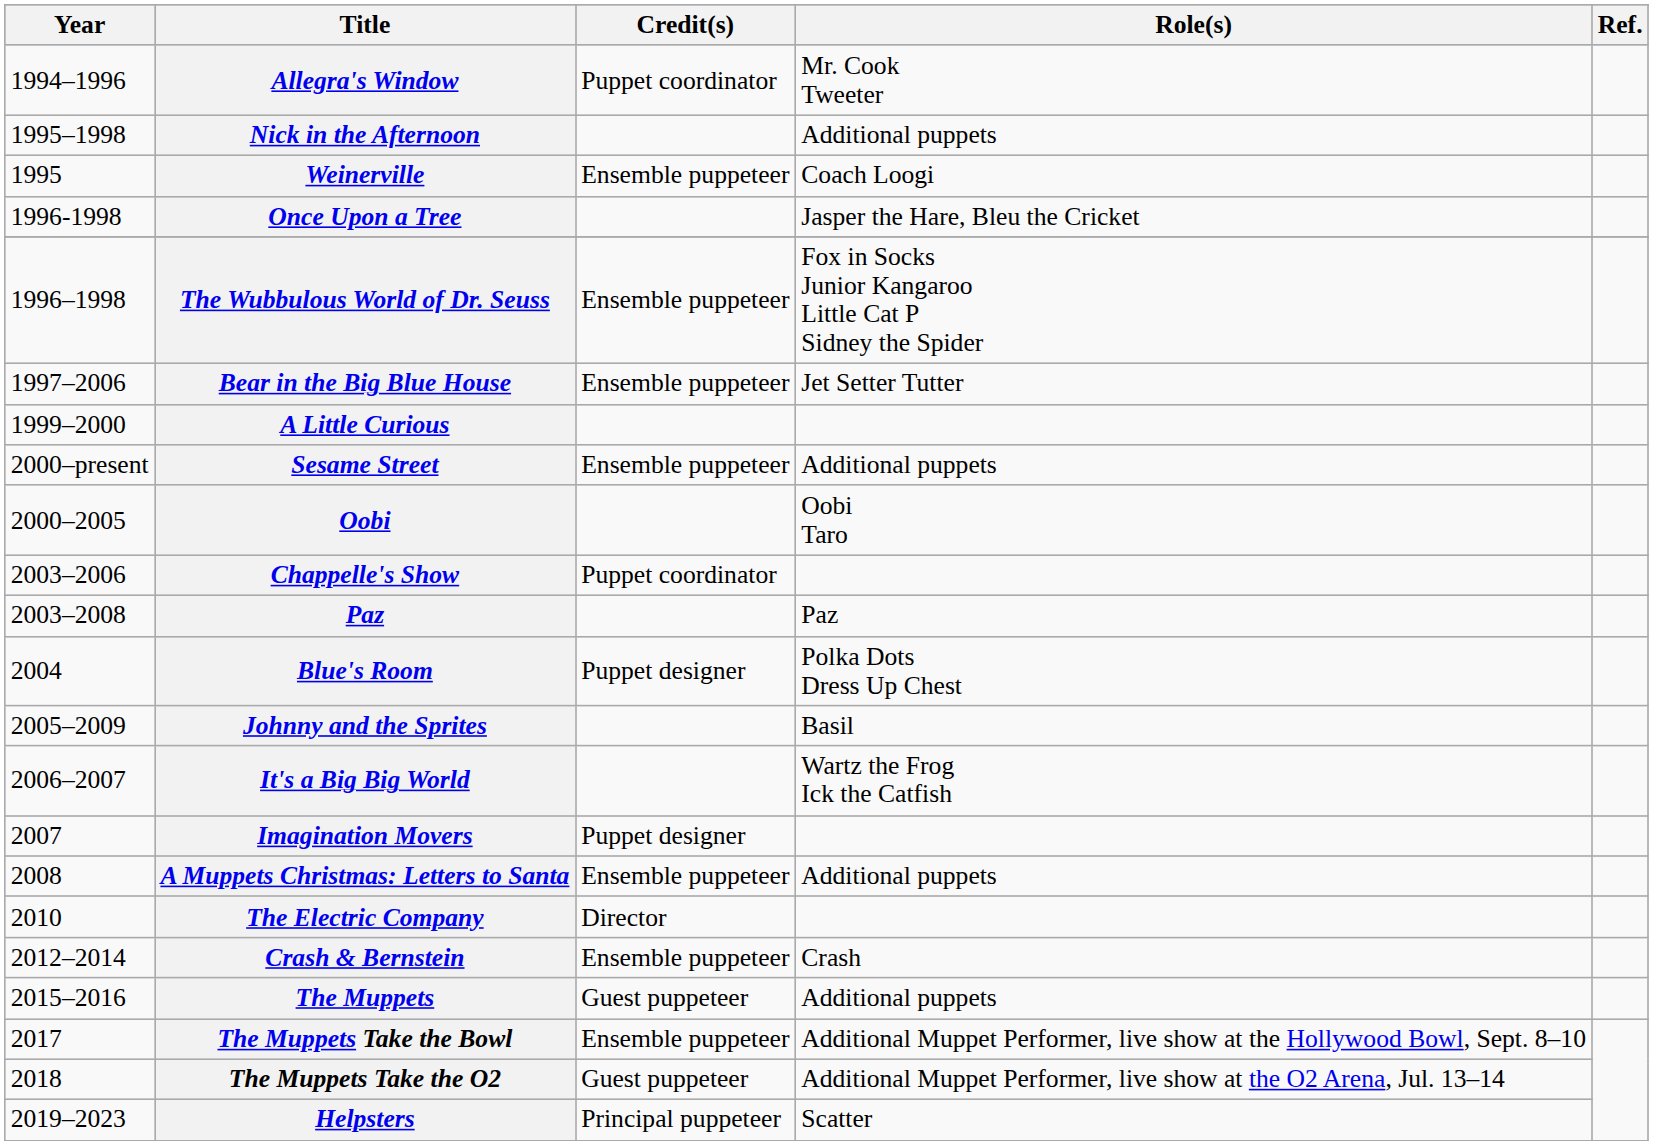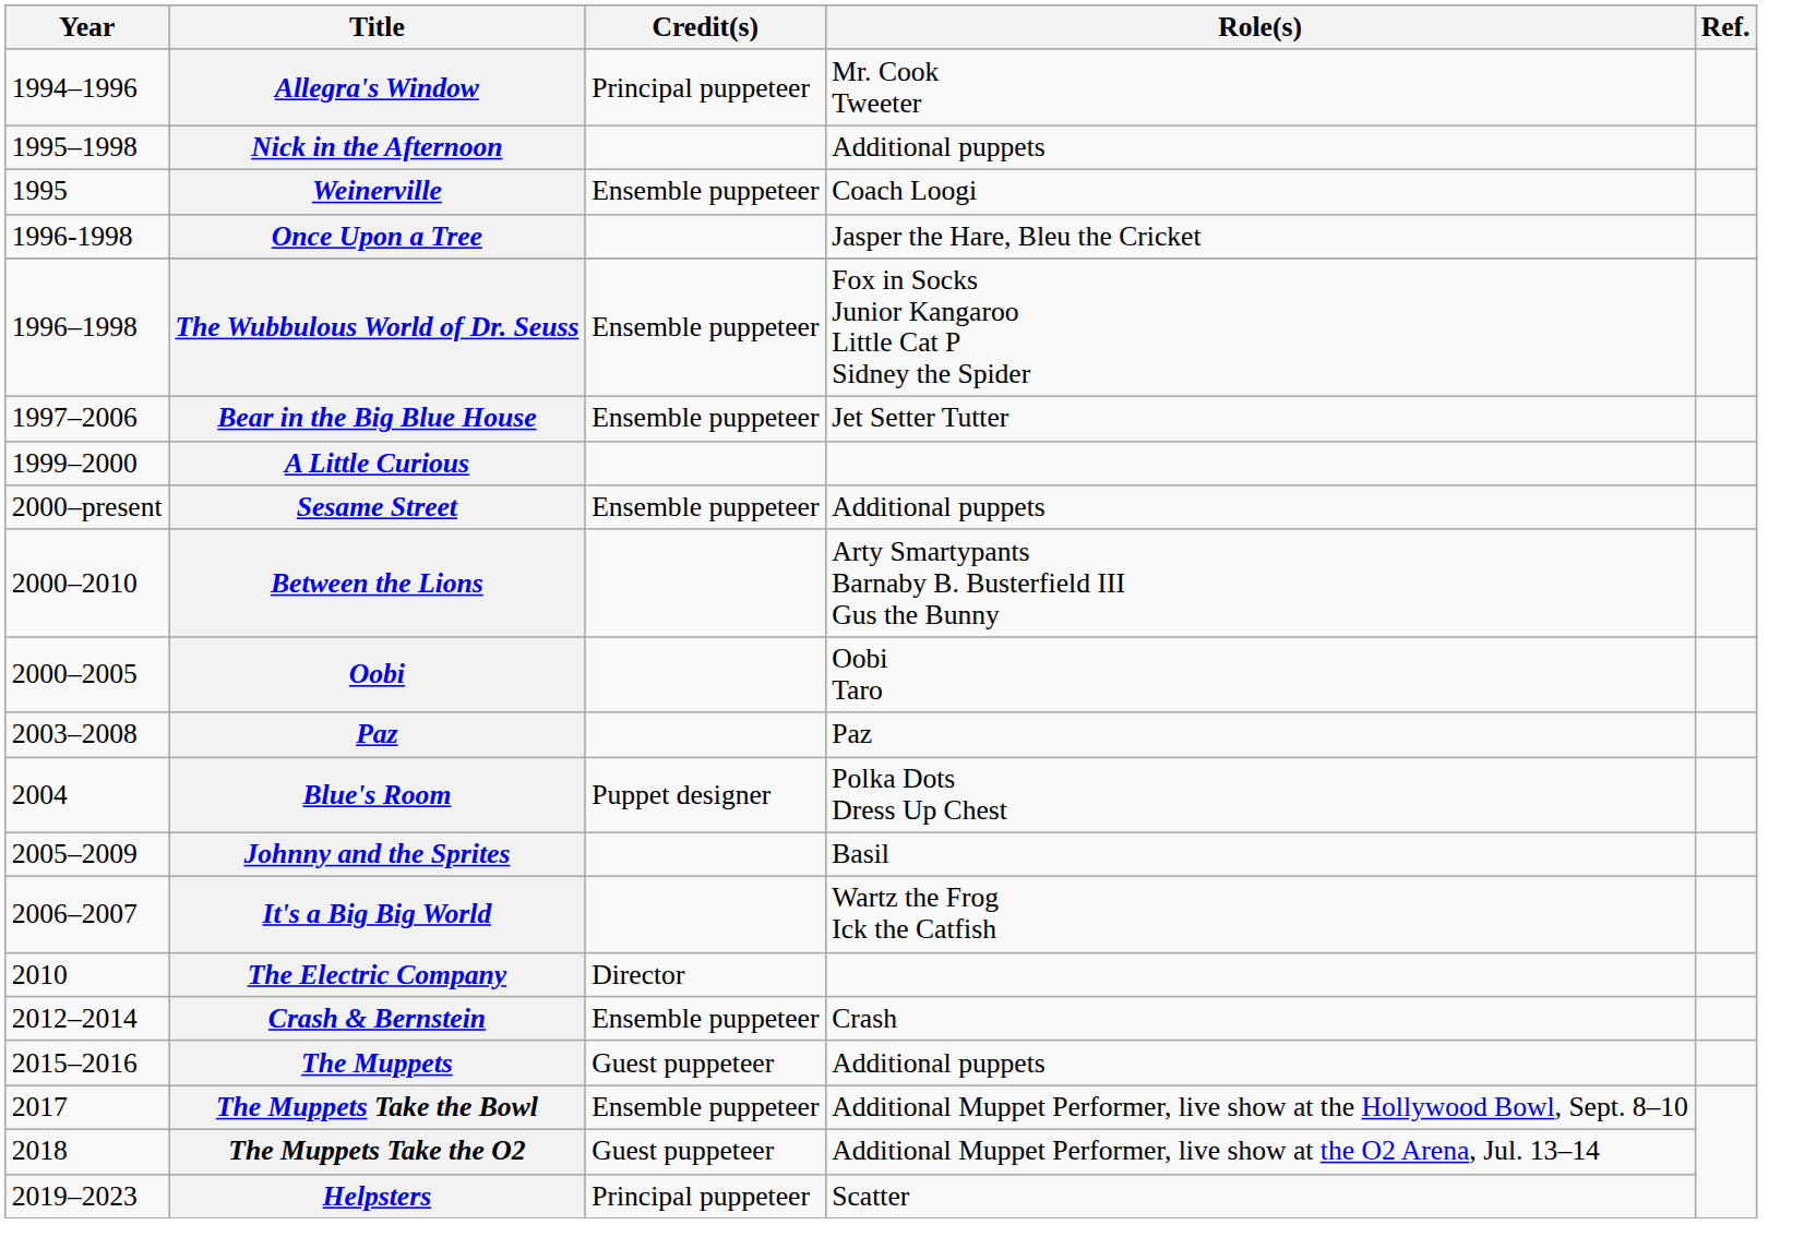 <table class="wikitable sortable plainrowheaders">
 <tr style="background:#b0c4de; text-align:center;">
 <th>Year</th>
 <th>Title</th>
 <th>Credit(s)</th>
 <th class=unsortable>Role(s)</th>
 <th>Ref.</th>
 </tr>
 <tr>
 <td>1994–1996</td>
 <th scope=row><em><a href='#'>Allegra's Window</a></em></th>
-<td>Puppet coordinator</td>
+<td>Principal puppeteer</td>
 <td>Mr. Cook<br>Tweeter</td>
 <td></td>
 </tr>
 <tr>
 <td>1995–1998</td>
 <th scope=row><em><a href='#'>Nick in the Afternoon</a></em></th>
 <td></td>
 <td>Additional puppets</td>
 <td></td>
 </tr>
 <tr>
 <td>1995</td>
 <th scope=row><em><a href='#'>Weinerville</a></em></th>
 <td>Ensemble puppeteer</td>
 <td>Coach Loogi</td>
 <td></td>
 </tr>
 <tr>
 <td>1996-1998</td>
 <th scope=row><em><a href='#'>Once Upon a Tree</a></em></th>
 <td></td>
 <td>Jasper the Hare, Bleu the Cricket</td>
 <td></td>
 </tr>
 <tr>
 </tr>
 <tr>
 <td>1996–1998</td>
 <th scope=row><em><a href='#'>The Wubbulous World of Dr. Seuss</a></em></th>
 <td>Ensemble puppeteer</td>
 <td>Fox in Socks<br>Junior Kangaroo<br>Little Cat P<br>Sidney the Spider</td>
 <td></td>
 </tr>
 <tr>
 <td>1997–2006</td>
 <th scope=row><em><a href='#'>Bear in the Big Blue House</a></em></th>
 <td>Ensemble puppeteer</td>
 <td>Jet Setter Tutter</td>
 <td></td>
 </tr>
 <tr>
 <td>1999–2000</td>
 <th scope=row><em><a href='#'>A Little Curious</a></em></th>
 <td></td>
 <td></td>
 <td></td>
 </tr>
 <tr>
 <td>2000–present</td>
 <th scope=row><em><a href='#'>Sesame Street</a></em></th>
 <td>Ensemble puppeteer</td>
 <td>Additional puppets</td>
 <td></td>
 </tr>
 <tr>
+<td>2000–2010</td>
+<th scope=row><em><a href='#'>Between the Lions</a></em></th>
+<td></td>
+<td>Arty Smartypants<br>Barnaby B. Busterfield III<br>Gus the Bunny</td>
+<td></td>
+</tr>
+<tr>
 <td>2000–2005</td>
 <th scope=row><em><a href='#'>Oobi</a></em></th>
 <td></td>
 <td>Oobi<br>Taro</td>
-<td></td>
-</tr>
-<tr>
-<td>2003–2006</td>
-<th scope=row><em><a href='#'>Chappelle's Show</a></em></th>
-<td>Puppet coordinator</td>
-<td></td>
 <td></td>
 </tr>
 <tr>
 <td>2003–2008</td>
 <th scope=row><em><a href='#'>Paz</a></em></th>
 <td></td>
 <td>Paz</td>
 <td></td>
 </tr>
 <tr>
 <td>2004</td>
 <th scope=row><em><a href='#'>Blue's Room</a></em></th>
 <td>Puppet designer</td>
 <td>Polka Dots<br>Dress Up Chest</td>
 <td></td>
 </tr>
 <tr>
 <td>2005–2009</td>
 <th scope=row><em><a href='#'>Johnny and the Sprites</a></em></th>
 <td></td>
 <td>Basil</td>
 <td></td>
 </tr>
 <tr>
 <td>2006–2007</td>
 <th scope=row><em><a href='#'>It's a Big Big World</a></em></th>
 <td></td>
 <td>Wartz the Frog<br>Ick the Catfish</td>
-<td></td>
-</tr>
-<tr>
-<td>2007</td>
-<th scope=row><em><a href='#'>Imagination Movers</a></em></th>
-<td>Puppet designer</td>
-<td></td>
-<td></td>
-</tr>
-<tr>
-<td>2008</td>
-<th scope=row><em><a href='#'>A Muppets Christmas: Letters to Santa</a></em></th>
-<td>Ensemble puppeteer</td>
-<td>Additional puppets</td>
 <td></td>
 </tr>
 <tr>
 <td>2010</td>
 <th scope=row><em><a href='#'>The Electric Company</a></em></th>
 <td>Director </td>
 <td></td>
 <td></td>
 </tr>
 <tr>
 <td>2012–2014</td>
 <th scope=row><em><a href='#'>Crash & Bernstein</a></em></th>
 <td>Ensemble puppeteer</td>
 <td>Crash</td>
 <td></td>
 </tr>
 <tr>
 <td>2015–2016</td>
 <th scope=row><em><a href='#'>The Muppets</a></em></th>
 <td>Guest puppeteer</td>
 <td>Additional puppets</td>
 <td></td>
 </tr>
 <tr>
 <td>2017</td>
 <th scope=row><em><a href='#'>The Muppets</a> Take the Bowl</em></th>
 <td>Ensemble puppeteer</td>
 <td>Additional Muppet Performer, live show at the <a href='#'>Hollywood Bowl</a>, Sept. 8–10</td>
 </tr>
 <tr>
 <td>2018</td>
 <th scope=row><em>The Muppets Take the O2</em></th>
 <td>Guest puppeteer</td>
 <td>Additional Muppet Performer, live show at <a href='#'>the O2 Arena</a>, Jul. 13–14</td>
 </tr>
 <tr>
 <td>2019–2023</td>
 <th scope=row><em><a href='#'>Helpsters</a></em></th>
 <td>Principal puppeteer</td>
 <td>Scatter</td>
 </tr>
 <tr>
 </tr>
 </table>
